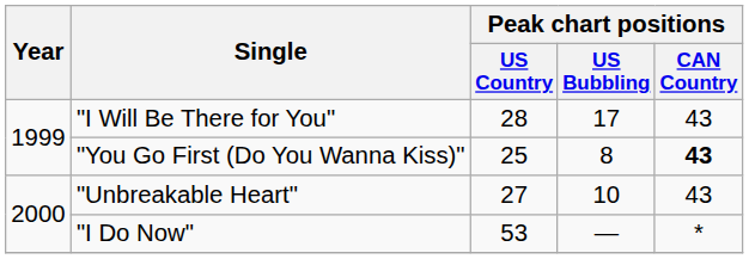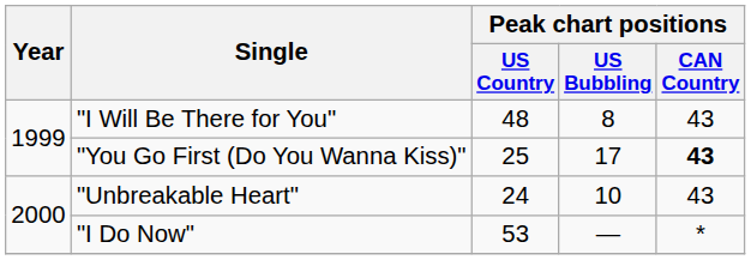 <table class="wikitable" style="text-align:center;">
 <tr>
 <th rowspan="2">Year</th>
 <th rowspan="2">Single</th>
 <th colspan="3">Peak chart positions</th>
 </tr>
 <tr style="font-size:smaller;">
 <th width="40"><a href='#'>US Country</a></th>
 <th width="40"><a href='#'>US Bubbling</a></th>
 <th width="40"><a href='#'>CAN Country</a></th>
 </tr>
 <tr>
 <td rowspan="2">1999</td>
 <td align="left">"I Will Be There for You"</td>
-<td>28</td>
-<td>17</td>
+<td>48</td>
+<td>8</td>
 <td>43</td>
 </tr>
 <tr>
 <td align="left">"You Go First (Do You Wanna Kiss)"</td>
 <td>25</td>
-<td>8</td>
+<td>17</td>
 <td><strong>43</strong></td>
 </tr>
 <tr>
 <td rowspan="2">2000</td>
 <td align="left">"Unbreakable Heart"</td>
-<td>27</td>
+<td>24</td>
 <td>10</td>
 <td>43</td>
 </tr>
 <tr>
 <td align="left">"I Do Now"</td>
 <td>53</td>
 <td>—</td>
 <td>*</td>
 </tr>
 <tr>
 </tr>
 </table>
